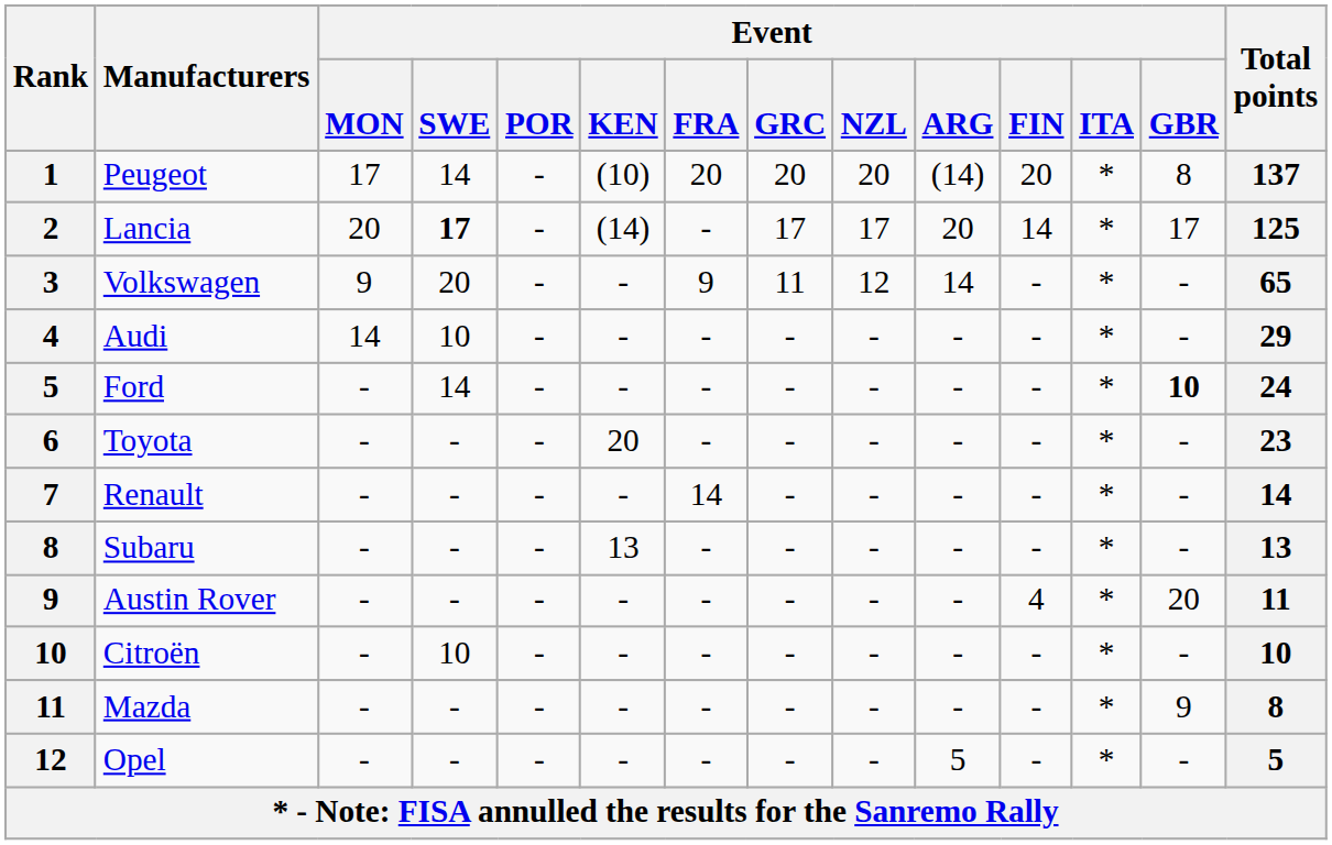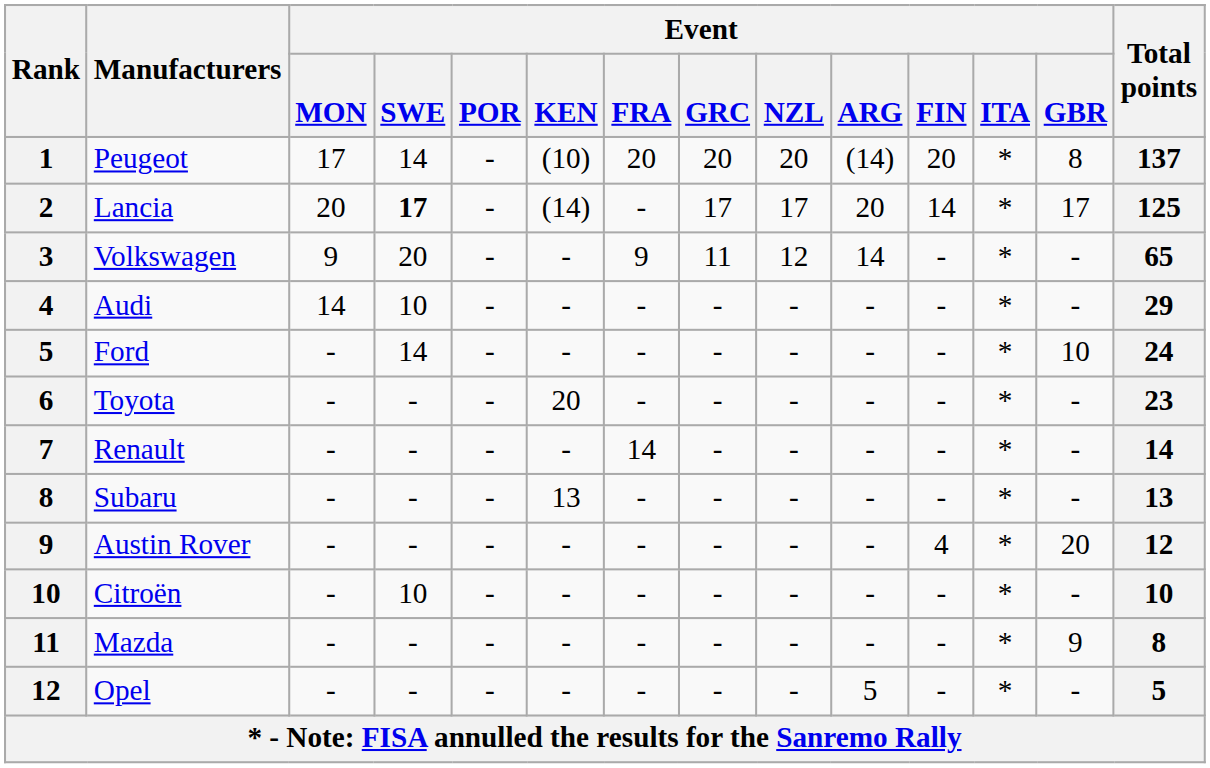 <table class="wikitable" style="text-align:center;font-size:90%;">
 <tr>
 <th rowspan=2>Rank</th>
 <th rowspan=2>Manufacturers</th>
 <th colspan=11>Event</th>
 <th rowspan=2>Total<br>points</th>
 </tr>
 <tr valign="bottom">
 <th><br><a href='#'>MON</a></th>
 <th><br><a href='#'>SWE</a></th>
 <th><br><a href='#'>POR</a></th>
 <th><br><a href='#'>KEN</a></th>
 <th><br><a href='#'>FRA</a></th>
 <th><br><a href='#'>GRC</a></th>
 <th><br><a href='#'>NZL</a></th>
 <th><br><a href='#'>ARG</a></th>
 <th><br><a href='#'>FIN</a></th>
 <th><br><a href='#'>ITA</a></th>
 <th><br><a href='#'>GBR</a></th>
 </tr>
 <tr>
 <th>1</th>
 <td align=left> <a href='#'>Peugeot</a></td>
 <td>17</td>
 <td>14</td>
 <td>-</td>
 <td>(10)</td>
 <td>20</td>
 <td>20</td>
 <td>20</td>
 <td>(14)</td>
 <td>20</td>
 <td>*</td>
 <td>8</td>
 <th>137</th>
 </tr>
 <tr>
 <th>2</th>
 <td align=left> <a href='#'>Lancia</a></td>
 <td>20</td>
 <td><strong>17</strong></td>
 <td>-</td>
 <td>(14)</td>
 <td>-</td>
 <td>17</td>
 <td>17</td>
 <td>20</td>
 <td>14</td>
 <td>*</td>
 <td>17</td>
 <th>125</th>
 </tr>
 <tr>
 <th>3</th>
 <td align=left> <a href='#'>Volkswagen</a></td>
 <td>9</td>
 <td>20</td>
 <td>-</td>
 <td>-</td>
 <td>9</td>
 <td>11</td>
 <td>12</td>
 <td>14</td>
 <td>-</td>
 <td>*</td>
 <td>-</td>
 <th>65</th>
 </tr>
 <tr>
 <th>4</th>
 <td align=left> <a href='#'>Audi</a></td>
 <td>14</td>
 <td>10</td>
 <td>-</td>
 <td>-</td>
 <td>-</td>
 <td>-</td>
 <td>-</td>
 <td>-</td>
 <td>-</td>
 <td>*</td>
 <td>-</td>
 <th>29</th>
 </tr>
 <tr>
 <th>5</th>
 <td align=left> <a href='#'>Ford</a></td>
 <td>-</td>
 <td>14</td>
 <td>-</td>
 <td>-</td>
 <td>-</td>
 <td>-</td>
 <td>-</td>
 <td>-</td>
 <td>-</td>
 <td>*</td>
-<td><strong>10</strong></td>
+<td>10</td>
 <th>24</th>
 </tr>
 <tr>
 <th>6</th>
 <td align=left> <a href='#'>Toyota</a></td>
 <td>-</td>
 <td>-</td>
 <td>-</td>
 <td>20</td>
 <td>-</td>
 <td>-</td>
 <td>-</td>
 <td>-</td>
 <td>-</td>
 <td>*</td>
 <td>-</td>
 <th>23</th>
 </tr>
 <tr>
 <th>7</th>
 <td align=left> <a href='#'>Renault</a></td>
 <td>-</td>
 <td>-</td>
 <td>-</td>
 <td>-</td>
 <td>14</td>
 <td>-</td>
 <td>-</td>
 <td>-</td>
 <td>-</td>
 <td>*</td>
 <td>-</td>
 <th>14</th>
 </tr>
 <tr>
 <th>8</th>
 <td align=left> <a href='#'>Subaru</a></td>
 <td>-</td>
 <td>-</td>
 <td>-</td>
 <td>13</td>
 <td>-</td>
 <td>-</td>
 <td>-</td>
 <td>-</td>
 <td>-</td>
 <td>*</td>
 <td>-</td>
 <th>13</th>
 </tr>
 <tr>
 <th>9</th>
 <td align=left> <a href='#'>Austin Rover</a></td>
 <td>-</td>
 <td>-</td>
 <td>-</td>
 <td>-</td>
 <td>-</td>
 <td>-</td>
 <td>-</td>
 <td>-</td>
 <td>4</td>
 <td>*</td>
 <td>20</td>
-<th>11</th>
+<th>12</th>
 </tr>
 <tr>
 <th>10</th>
 <td align=left> <a href='#'>Citroën</a></td>
 <td>-</td>
 <td>10</td>
 <td>-</td>
 <td>-</td>
 <td>-</td>
 <td>-</td>
 <td>-</td>
 <td>-</td>
 <td>-</td>
 <td>*</td>
 <td>-</td>
 <th>10</th>
 </tr>
 <tr>
 <th>11</th>
 <td align=left> <a href='#'>Mazda</a></td>
 <td>-</td>
 <td>-</td>
 <td>-</td>
 <td>-</td>
 <td>-</td>
 <td>-</td>
 <td>-</td>
 <td>-</td>
 <td>-</td>
 <td>*</td>
 <td>9</td>
 <th>8</th>
 </tr>
 <tr>
 <th>12</th>
 <td align=left> <a href='#'>Opel</a></td>
 <td>-</td>
 <td>-</td>
 <td>-</td>
 <td>-</td>
 <td>-</td>
 <td>-</td>
 <td>-</td>
 <td>5</td>
 <td>-</td>
 <td>*</td>
 <td>-</td>
 <th>5</th>
 </tr>
 <tr>
 <th colspan=14>* - Note:  <a href='#'>FISA</a> annulled the results for the <a href='#'>Sanremo Rally</a></th>
 </tr>
 </table>
